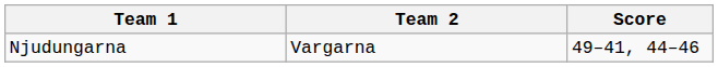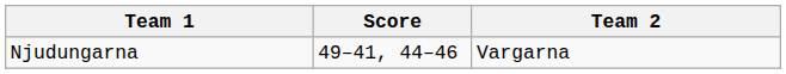 <table class="wikitable" style="font-size: 100%">
 <tr>
 <th width=200>Team 1</th>
+<th width=100>Score</th>
 <th width=200>Team 2</th>
-<th width=100>Score</th>
 </tr>
 <tr>
 <td>Njudungarna</td>
+<td>49–41, 44–46</td>
 <td>Vargarna</td>
-<td>49–41, 44–46</td>
 </tr>
 </table>
